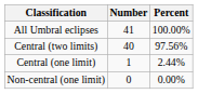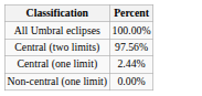 <table class="wikitable sortable">
 <tr align=center>
 <th>Classification</th>
-<th>Number</th>
 <th>Percent</th>
 </tr>
 <tr align=center>
 <td>All Umbral eclipses</td>
-<td>41</td>
 <td>100.00%</td>
 </tr>
 <tr align=center>
 <td>Central (two limits)</td>
-<td>40</td>
 <td>97.56%</td>
 </tr>
 <tr align=center>
 <td>Central (one limit)</td>
-<td>1</td>
 <td>2.44%</td>
 </tr>
 <tr align=center>
 <td>Non-central (one limit)</td>
-<td>0</td>
 <td>0.00%</td>
 </tr>
 </table>
